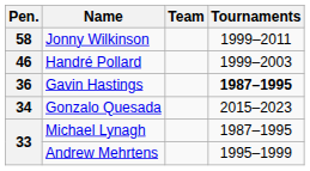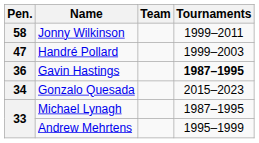 <table class="wikitable">
 <tr>
 <th>Pen.</th>
 <th>Name</th>
 <th>Team</th>
 <th>Tournaments</th>
 </tr>
 <tr>
 <th>58</th>
 <td><a href='#'>Jonny Wilkinson</a></td>
 <td></td>
 <td align=center>1999–2011</td>
 </tr>
 <tr>
-<th>46</th>
+<th>47</th>
 <td><a href='#'>Handré Pollard</a></td>
 <td></td>
 <td align=center>1999–2003</td>
 </tr>
 <tr>
 <th>36</th>
 <td><a href='#'>Gavin Hastings</a></td>
 <td></td>
 <td align=center><strong>1987–1995</strong></td>
 </tr>
 <tr>
 <th>34</th>
 <td><a href='#'>Gonzalo Quesada</a></td>
 <td></td>
 <td align=center>2015–2023</td>
 </tr>
 <tr>
 <th rowspan="2">33</th>
 <td><a href='#'>Michael Lynagh</a></td>
 <td></td>
 <td align=center>1987–1995</td>
 </tr>
 <tr>
 <td><a href='#'>Andrew Mehrtens</a></td>
 <td></td>
 <td align=center>1995–1999</td>
 </tr>
 </table>
